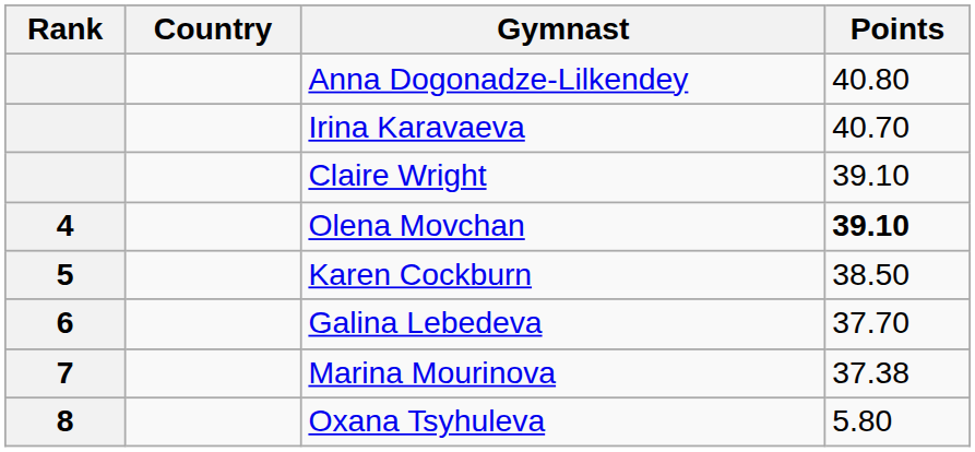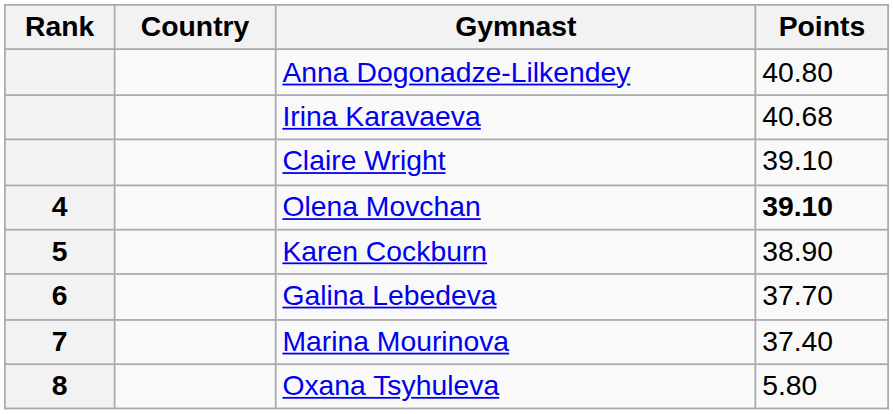 <table class="wikitable" width=500>
 <tr bgcolor="#efefef">
 <th>Rank</th>
 <th>Country</th>
 <th>Gymnast</th>
 <th>Points</th>
 </tr>
 <tr>
 <th></th>
 <td></td>
 <td><a href='#'>Anna Dogonadze-Lilkendey</a></td>
 <td>40.80</td>
 </tr>
 <tr>
 <th></th>
 <td></td>
 <td><a href='#'>Irina Karavaeva</a></td>
-<td>40.70</td>
+<td>40.68</td>
 </tr>
 <tr>
 <th></th>
 <td></td>
 <td><a href='#'>Claire Wright</a></td>
 <td>39.10</td>
 </tr>
 <tr>
 <th>4</th>
 <td></td>
 <td><a href='#'>Olena Movchan</a></td>
 <td><strong>39.10</strong></td>
 </tr>
 <tr>
 <th>5</th>
 <td></td>
 <td><a href='#'>Karen Cockburn</a></td>
-<td>38.50</td>
+<td>38.90</td>
 </tr>
 <tr>
 <th>6</th>
 <td></td>
 <td><a href='#'>Galina Lebedeva</a></td>
 <td>37.70</td>
 </tr>
 <tr>
 <th>7</th>
 <td></td>
 <td><a href='#'>Marina Mourinova</a></td>
-<td>37.38</td>
+<td>37.40</td>
 </tr>
 <tr>
 <th>8</th>
 <td></td>
 <td><a href='#'>Oxana Tsyhuleva</a></td>
 <td>5.80</td>
 </tr>
 </table>
